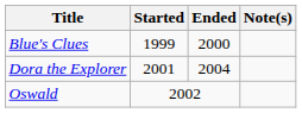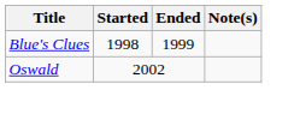 <table class="wikitable plainrowheaders sortable" style="text-align:center;">
 <tr>
 <th scope="col">Title</th>
 <th scope="col">Started</th>
 <th scope="col">Ended</th>
 <th class="unsortable">Note(s)</th>
 </tr>
 <tr>
 <td scope="row" style="text-align:left;"><em><a href='#'>Blue's Clues</a></em></td>
+<td>1998</td>
 <td>1999</td>
-<td>2000</td>
-<td></td>
-</tr>
-<tr>
-<td scope="row" style="text-align:left;"><em><a href='#'>Dora the Explorer</a></em></td>
-<td>2001</td>
-<td>2004</td>
 <td></td>
 </tr>
 <tr>
 <td scope="row" style="text-align:left;"><em><a href='#'>Oswald</a></em></td>
 <td colspan=2 style="text-align:center">2002</td>
 <td></td>
 </tr>
 </table>
